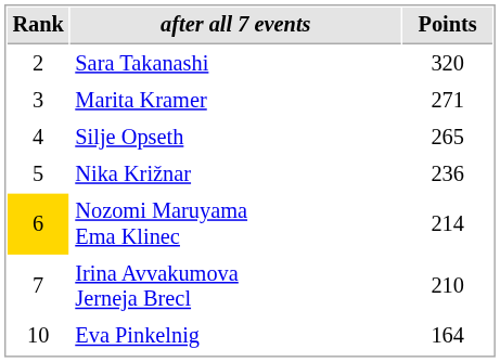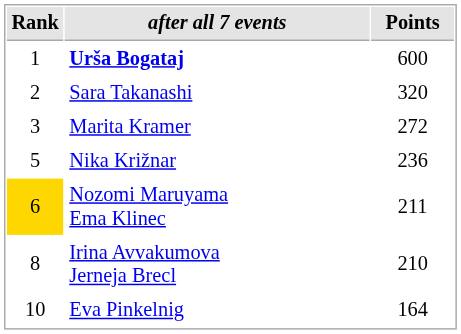 <table cellspacing="1" cellpadding="3" style="border:1px solid #AAAAAA;font-size:86%">
 <tr style="background-color: #E4E4E4;">
 <th style="border-bottom:1px solid #AAAAAA; width: 10px;">Rank</th>
 <th style="border-bottom:1px solid #AAAAAA; width: 200px;"><em>after all 7 events</em></th>
 <th style="border-bottom:1px solid #AAAAAA; width: 50px;">Points</th>
+</tr>
+<tr>
+<td align=center>1</td>
+<td> <strong><a href='#'>Urša Bogataj</a></strong></td>
+<td align=center>600</td>
 </tr>
 <tr>
 <td align=center>2</td>
 <td> <a href='#'>Sara Takanashi</a></td>
 <td align=center>320</td>
 </tr>
 <tr>
 <td align=center>3</td>
 <td> <a href='#'>Marita Kramer</a></td>
-<td align=center>271</td>
-</tr>
-<tr>
-<td align=center>4</td>
-<td> <a href='#'>Silje Opseth</a></td>
-<td align=center>265</td>
+<td align=center>272</td>
 </tr>
 <tr>
 <td align=center>5</td>
 <td> <a href='#'>Nika Križnar</a></td>
 <td align=center>236</td>
 </tr>
 <tr>
 <td align=center style="background: gold;">6</td>
 <td> <a href='#'>Nozomi Maruyama</a><br> <a href='#'>Ema Klinec</a></td>
-<td align=center>214</td>
+<td align=center>211</td>
 </tr>
 <tr>
-<td align=center>7</td>
+<td align=center>8</td>
 <td> <a href='#'>Irina Avvakumova</a><br> <a href='#'>Jerneja Brecl</a></td>
 <td align=center>210</td>
 </tr>
 <tr>
 <td align=center>10</td>
 <td> <a href='#'>Eva Pinkelnig</a></td>
 <td align=center>164</td>
 </tr>
 </table>
